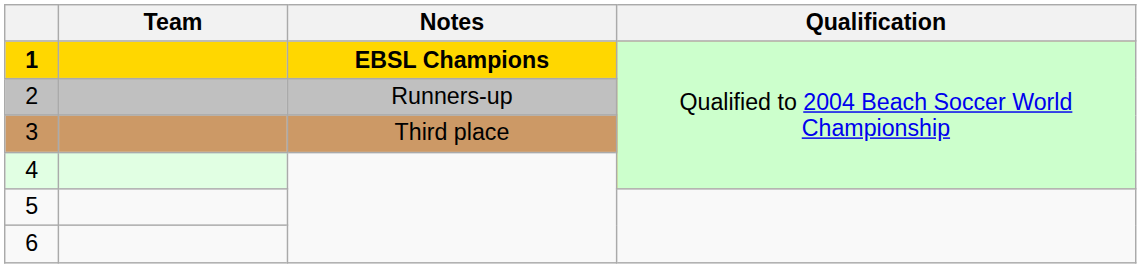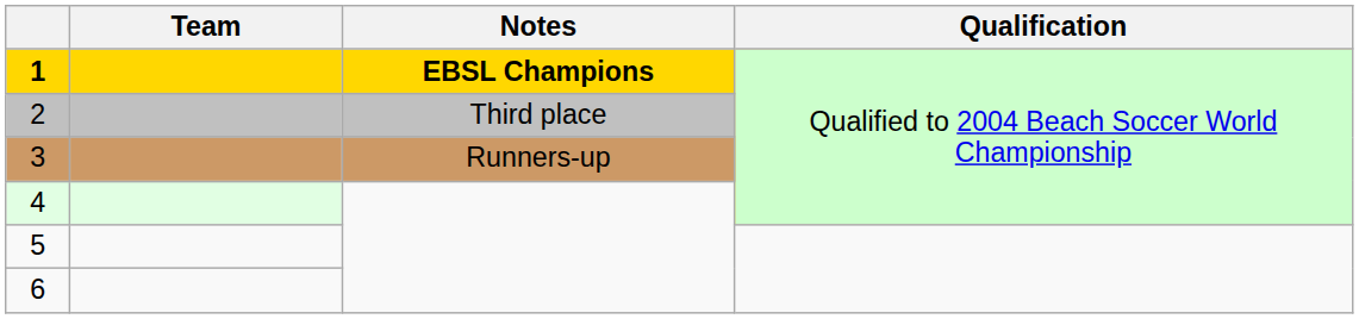 <table class="wikitable" style="text-align: center; font-size: 100%;">
 <tr>
 <th width="30"></th>
 <th width="150">Team</th>
 <th width="220">Notes</th>
 <th width="350">Qualification</th>
 </tr>
 <tr style="background-color: gold;">
 <td><strong>1</strong></td>
 <td align=left><strong></strong></td>
 <td><strong>EBSL Champions</strong></td>
 <td rowspan=4 style="background-color: #ccffcc;">Qualified to <a href='#'>2004 Beach Soccer World Championship</a></td>
 </tr>
 <tr style="background-color: silver;">
 <td>2</td>
 <td align=left></td>
-<td>Runners-up</td>
+<td>Third place</td>
 </tr>
 <tr style="background-color: #C96;">
 <td>3</td>
 <td align=left></td>
-<td>Third place</td>
+<td>Runners-up</td>
 </tr>
 <tr>
 <td style="background-color:  #e1ffe3;">4</td>
 <td align=left style="background-color:  #e1ffe3;"></td>
 <td rowspan="3"></td>
 </tr>
 <tr>
 <td>5</td>
 <td align=left></td>
 <td rowspan=2></td>
 </tr>
 <tr>
 <td>6</td>
 <td align=left></td>
 </tr>
 </table>
